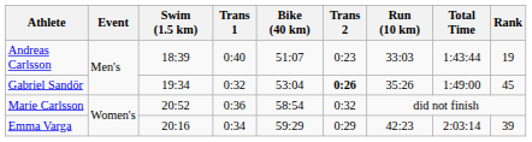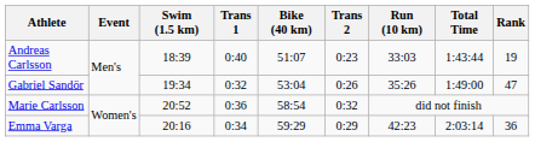 <table class="wikitable" style="font-size:90%">
 <tr>
 <th>Athlete</th>
 <th>Event</th>
 <th>Swim (1.5 km)</th>
 <th>Trans 1</th>
 <th>Bike (40 km)</th>
 <th>Trans 2</th>
 <th>Run (10 km)</th>
 <th>Total Time</th>
 <th>Rank</th>
 </tr>
 <tr align=center>
 <td align=left><a href='#'>Andreas Carlsson</a></td>
 <td align=left rowspan=2>Men's</td>
 <td>18:39</td>
 <td>0:40</td>
 <td>51:07</td>
 <td>0:23</td>
 <td>33:03</td>
 <td>1:43:44</td>
 <td>19</td>
 </tr>
 <tr align=center>
 <td align=left><a href='#'>Gabriel Sandör</a></td>
 <td>19:34</td>
 <td>0:32</td>
 <td>53:04</td>
-<td><strong>0:26</strong></td>
+<td>0:26</td>
 <td>35:26</td>
 <td>1:49:00</td>
-<td>45</td>
+<td>47</td>
 </tr>
 <tr align=center>
 <td align=left><a href='#'>Marie Carlsson</a></td>
 <td align=left rowspan=2>Women's</td>
 <td>20:52</td>
 <td>0:36</td>
 <td>58:54</td>
 <td>0:32</td>
 <td colspan=3>did not finish</td>
 </tr>
 <tr align=center>
 <td align=left><a href='#'>Emma Varga</a></td>
 <td>20:16</td>
 <td>0:34</td>
 <td>59:29</td>
 <td>0:29</td>
 <td>42:23</td>
 <td>2:03:14</td>
-<td>39</td>
+<td>36</td>
 </tr>
 </table>
